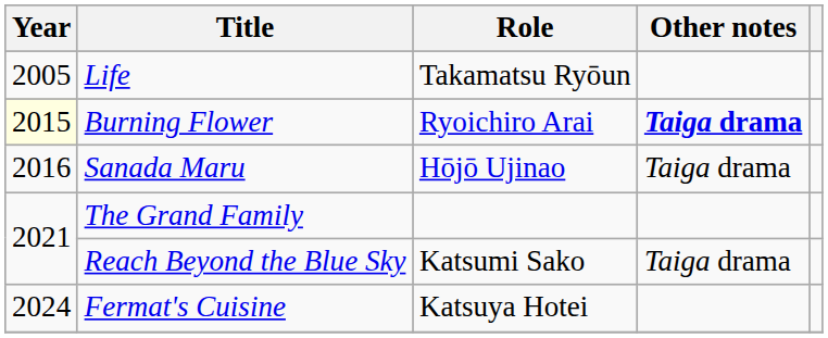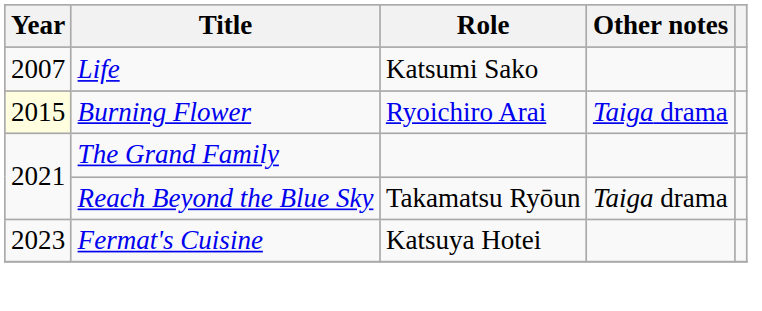 <table class="wikitable">
 <tr>
 <th>Year</th>
 <th>Title</th>
 <th>Role</th>
 <th>Other notes</th>
 <th></th>
 </tr>
 <tr>
-<td>2005</td>
+<td>2007</td>
 <td><em><a href='#'>Life</a></em></td>
-<td>Takamatsu Ryōun</td>
+<td>Katsumi Sako</td>
 <td></td>
 <td></td>
 </tr>
 <tr>
 <td style="background: lightyellow;">2015</td>
 <td><em><a href='#'>Burning Flower</a></em></td>
 <td><a href='#'>Ryoichiro Arai</a></td>
-<td><strong><a href='#'><em>Taiga</em> drama</a></strong></td>
-<td></td>
-</tr>
-<tr>
-<td rowspan="1">2016</td>
-<td><em><a href='#'>Sanada Maru</a></em></td>
-<td><a href='#'>Hōjō Ujinao</a></td>
-<td><em>Taiga</em> drama</td>
+<td><a href='#'><em>Taiga</em> drama</a></td>
 <td></td>
 </tr>
 <tr>
 <td rowspan="2">2021</td>
 <td><em><a href='#'>The Grand Family</a></em></td>
 <td></td>
 <td></td>
 <td></td>
 </tr>
 <tr>
 <td><em><a href='#'>Reach Beyond the Blue Sky</a></em></td>
-<td>Katsumi Sako</td>
+<td>Takamatsu Ryōun</td>
 <td><em>Taiga</em> drama</td>
 <td></td>
 </tr>
 <tr>
-<td rowspan="1">2024</td>
+<td rowspan="1">2023</td>
 <td><em><a href='#'>Fermat's Cuisine</a></em></td>
 <td>Katsuya Hotei</td>
 <td></td>
 <td></td>
 </tr>
 <tr>
 </tr>
 </table>
